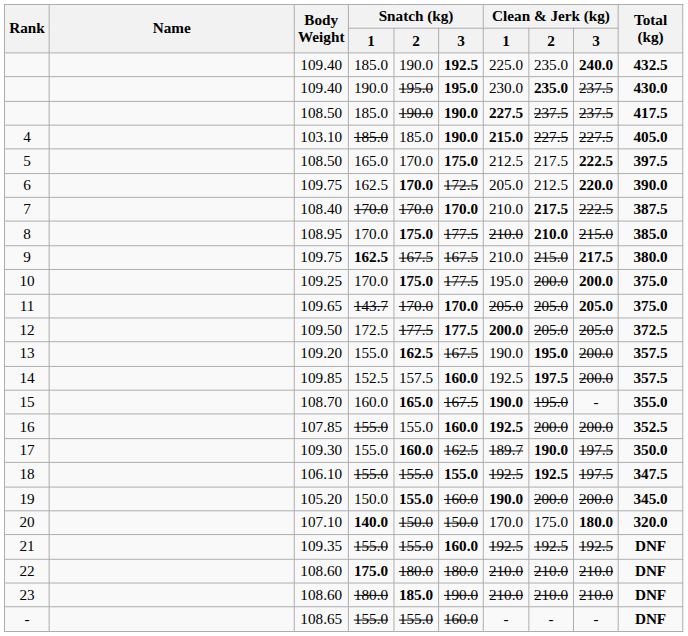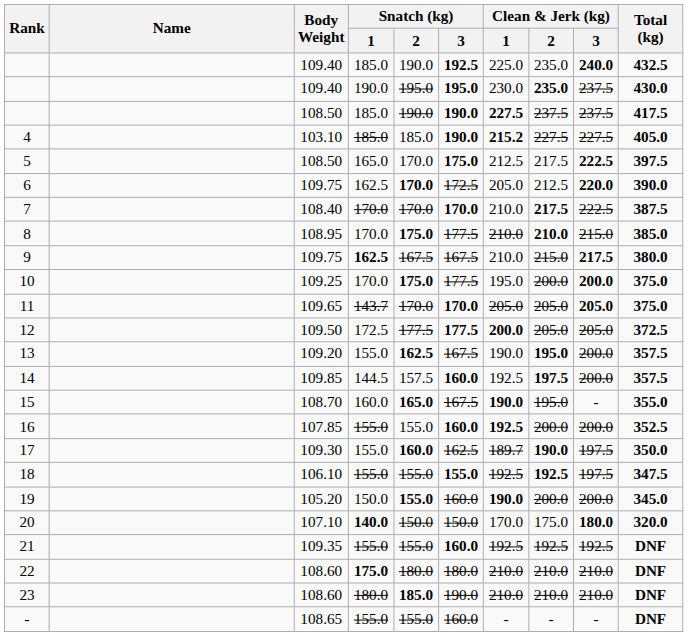 <table class="wikitable" style=" text-align:center; width="90%">
 <tr>
 <th rowspan=2 width=40>Rank</th>
 <th rowspan=2 width=250>Name</th>
 <th rowspan=2 width=50>Body Weight</th>
 <th colspan=3>Snatch (kg)</th>
 <th colspan=3>Clean & Jerk (kg)</th>
 <th rowspan=2 width=60>Total (kg)</th>
 </tr>
 <tr>
 <th width=40>1</th>
 <th width=40>2</th>
 <th width=40>3</th>
 <th width=40>1</th>
 <th width=40>2</th>
 <th width=40>3</th>
 </tr>
 <tr>
 <td></td>
 <td align=left></td>
 <td>109.40</td>
 <td>185.0</td>
 <td>190.0</td>
 <td><strong>192.5</strong></td>
 <td>225.0</td>
 <td>235.0</td>
 <td><strong>240.0</strong></td>
 <td><strong>432.5</strong></td>
 </tr>
 <tr>
 <td></td>
 <td align=left></td>
 <td>109.40</td>
 <td>190.0</td>
 <td><s>195.0</s></td>
 <td><strong>195.0</strong></td>
 <td>230.0</td>
 <td><strong>235.0</strong></td>
 <td><s>237.5</s></td>
 <td><strong>430.0</strong></td>
 </tr>
 <tr>
 <td></td>
 <td align=left></td>
 <td>108.50</td>
 <td>185.0</td>
 <td><s>190.0</s></td>
 <td><strong>190.0</strong></td>
 <td><strong>227.5</strong></td>
 <td><s>237.5</s></td>
 <td><s>237.5</s></td>
 <td><strong>417.5</strong></td>
 </tr>
 <tr>
 <td>4</td>
 <td align=left></td>
 <td>103.10</td>
 <td><s>185.0</s></td>
 <td>185.0</td>
 <td><strong>190.0</strong></td>
-<td><strong>215.0</strong></td>
+<td><strong>215.2</strong></td>
 <td><s>227.5</s></td>
 <td><s>227.5</s></td>
 <td><strong>405.0</strong></td>
 </tr>
 <tr>
 <td>5</td>
 <td align=left></td>
 <td>108.50</td>
 <td>165.0</td>
 <td>170.0</td>
 <td><strong>175.0</strong></td>
 <td>212.5</td>
 <td>217.5</td>
 <td><strong>222.5</strong></td>
 <td><strong>397.5</strong></td>
 </tr>
 <tr>
 <td>6</td>
 <td align=left></td>
 <td>109.75</td>
 <td>162.5</td>
 <td><strong>170.0</strong></td>
 <td><s>172.5</s></td>
 <td>205.0</td>
 <td>212.5</td>
 <td><strong>220.0</strong></td>
 <td><strong>390.0</strong></td>
 </tr>
 <tr>
 <td>7</td>
 <td align=left></td>
 <td>108.40</td>
 <td><s>170.0</s></td>
 <td><s>170.0</s></td>
 <td><strong>170.0</strong></td>
 <td>210.0</td>
 <td><strong>217.5</strong></td>
 <td><s>222.5</s></td>
 <td><strong>387.5</strong></td>
 </tr>
 <tr>
 <td>8</td>
 <td align=left></td>
 <td>108.95</td>
 <td>170.0</td>
 <td><strong>175.0</strong></td>
 <td><s>177.5</s></td>
 <td><s>210.0</s></td>
 <td><strong>210.0</strong></td>
 <td><s>215.0</s></td>
 <td><strong>385.0</strong></td>
 </tr>
 <tr>
 <td>9</td>
 <td align=left></td>
 <td>109.75</td>
 <td><strong>162.5</strong></td>
 <td><s>167.5</s></td>
 <td><s>167.5</s></td>
 <td>210.0</td>
 <td><s>215.0</s></td>
 <td><strong>217.5</strong></td>
 <td><strong>380.0</strong></td>
 </tr>
 <tr>
 <td>10</td>
 <td align=left></td>
 <td>109.25</td>
 <td>170.0</td>
 <td><strong>175.0</strong></td>
 <td><s>177.5</s></td>
 <td>195.0</td>
 <td><s>200.0</s></td>
 <td><strong>200.0</strong></td>
 <td><strong>375.0</strong></td>
 </tr>
 <tr>
 <td>11</td>
 <td align=left></td>
 <td>109.65</td>
 <td><s>143.7</s></td>
 <td><s>170.0</s></td>
 <td><strong>170.0</strong></td>
 <td><s>205.0</s></td>
 <td><s>205.0</s></td>
 <td><strong>205.0</strong></td>
 <td><strong>375.0</strong></td>
 </tr>
 <tr>
 <td>12</td>
 <td align=left></td>
 <td>109.50</td>
 <td>172.5</td>
 <td><s>177.5</s></td>
 <td><strong>177.5</strong></td>
 <td><strong>200.0</strong></td>
 <td><s>205.0</s></td>
 <td><s>205.0</s></td>
 <td><strong>372.5</strong></td>
 </tr>
 <tr>
 <td>13</td>
 <td align=left></td>
 <td>109.20</td>
 <td>155.0</td>
 <td><strong>162.5</strong></td>
 <td><s>167.5</s></td>
 <td>190.0</td>
 <td><strong>195.0</strong></td>
 <td><s>200.0</s></td>
 <td><strong>357.5</strong></td>
 </tr>
 <tr>
 <td>14</td>
 <td align=left></td>
 <td>109.85</td>
-<td>152.5</td>
+<td>144.5</td>
 <td>157.5</td>
 <td><strong>160.0</strong></td>
 <td>192.5</td>
 <td><strong>197.5</strong></td>
 <td><s>200.0</s></td>
 <td><strong>357.5</strong></td>
 </tr>
 <tr>
 <td>15</td>
 <td align=left></td>
 <td>108.70</td>
 <td>160.0</td>
 <td><strong>165.0</strong></td>
 <td><s>167.5</s></td>
 <td><strong>190.0</strong></td>
 <td><s>195.0</s></td>
 <td>-</td>
 <td><strong>355.0</strong></td>
 </tr>
 <tr>
 <td>16</td>
 <td align=left></td>
 <td>107.85</td>
 <td><s>155.0</s></td>
 <td>155.0</td>
 <td><strong>160.0</strong></td>
 <td><strong>192.5</strong></td>
 <td><s>200.0</s></td>
 <td><s>200.0</s></td>
 <td><strong>352.5</strong></td>
 </tr>
 <tr>
 <td>17</td>
 <td align=left></td>
 <td>109.30</td>
 <td>155.0</td>
 <td><strong>160.0</strong></td>
 <td><s>162.5</s></td>
 <td><s>189.7</s></td>
 <td><strong>190.0</strong></td>
 <td><s>197.5</s></td>
 <td><strong>350.0</strong></td>
 </tr>
 <tr>
 <td>18</td>
 <td align=left></td>
 <td>106.10</td>
 <td><s>155.0</s></td>
 <td><s>155.0</s></td>
 <td><strong>155.0</strong></td>
 <td><s>192.5</s></td>
 <td><strong>192.5</strong></td>
 <td><s>197.5</s></td>
 <td><strong>347.5</strong></td>
 </tr>
 <tr>
 <td>19</td>
 <td align=left></td>
 <td>105.20</td>
 <td>150.0</td>
 <td><strong>155.0</strong></td>
 <td><s>160.0</s></td>
 <td><strong>190.0</strong></td>
 <td><s>200.0</s></td>
 <td><s>200.0</s></td>
 <td><strong>345.0</strong></td>
 </tr>
 <tr>
 <td>20</td>
 <td align=left></td>
 <td>107.10</td>
 <td><strong>140.0</strong></td>
 <td><s>150.0</s></td>
 <td><s>150.0</s></td>
 <td>170.0</td>
 <td>175.0</td>
 <td><strong>180.0</strong></td>
 <td><strong>320.0</strong></td>
 </tr>
 <tr>
 <td>21</td>
 <td align=left></td>
 <td>109.35</td>
 <td><s>155.0</s></td>
 <td><s>155.0</s></td>
 <td><strong>160.0</strong></td>
 <td><s>192.5</s></td>
 <td><s>192.5</s></td>
 <td><s>192.5</s></td>
 <td><strong>DNF</strong></td>
 </tr>
 <tr>
 <td>22</td>
 <td align=left></td>
 <td>108.60</td>
 <td><strong>175.0</strong></td>
 <td><s>180.0</s></td>
 <td><s>180.0</s></td>
 <td><s>210.0</s></td>
 <td><s>210.0</s></td>
 <td><s>210.0</s></td>
 <td><strong>DNF</strong></td>
 </tr>
 <tr>
 <td>23</td>
 <td align=left></td>
 <td>108.60</td>
 <td><s>180.0</s></td>
 <td><strong>185.0</strong></td>
 <td><s>190.0</s></td>
 <td><s>210.0</s></td>
 <td><s>210.0</s></td>
 <td><s>210.0</s></td>
 <td><strong>DNF</strong></td>
 </tr>
 <tr>
 <td>-</td>
 <td align=left></td>
 <td>108.65</td>
 <td><s>155.0</s></td>
 <td><s>155.0</s></td>
 <td><s>160.0</s></td>
 <td>-</td>
 <td>-</td>
 <td>-</td>
 <td><strong>DNF</strong></td>
 </tr>
 </table>
